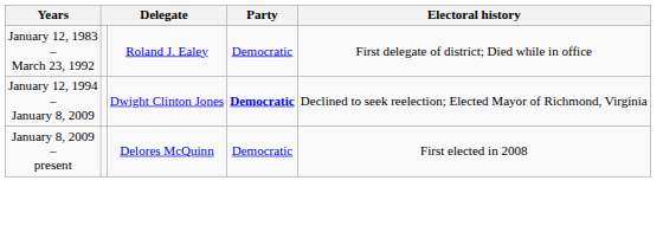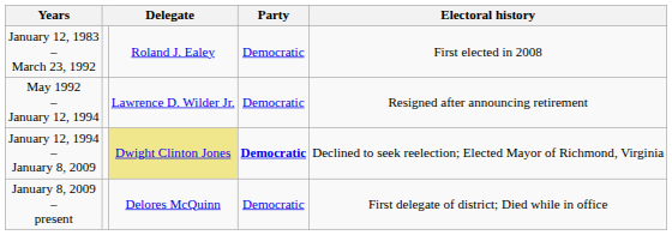 <table class=wikitable style="text-align:center">
 <tr valign=bottom>
 <th>Years</th>
 <th colspan=2>Delegate</th>
 <th>Party</th>
 <th>Electoral history</th>
 </tr>
 <tr>
 <td nowrap><span>January 12, 1983</span><br>–<br><span>March 23, 1992</span></td>
 <td></td>
 <td><a href='#'>Roland J. Ealey</a></td>
 <td><a href='#'>Democratic</a></td>
-<td>First delegate of district; Died while in office</td>
+<td>First elected in 2008</td>
+</tr>
+<tr>
+<td nowrap><span>May 1992</span><br>–<br><span>January 12, 1994</span></td>
+<td></td>
+<td><a href='#'>Lawrence D. Wilder Jr.</a></td>
+<td><a href='#'>Democratic</a></td>
+<td>Resigned after announcing retirement</td>
 </tr>
 <tr>
 <td nowrap><span>January 12, 1994</span><br>–<br><span>January 8, 2009</span></td>
 <td align=left></td>
-<td><a href='#'>Dwight Clinton Jones</a></td>
+<td style="background: khaki;"><a href='#'>Dwight Clinton Jones</a></td>
 <td><strong><a href='#'>Democratic</a></strong></td>
 <td>Declined to seek reelection; Elected Mayor of Richmond, Virginia</td>
 </tr>
 <tr>
 <td nowrap><span>January 8, 2009</span><br>–<br><span>present</span></td>
 <td></td>
 <td><a href='#'>Delores McQuinn</a></td>
 <td><a href='#'>Democratic</a></td>
-<td>First elected in 2008</td>
+<td>First delegate of district; Died while in office</td>
 </tr>
 </table>
